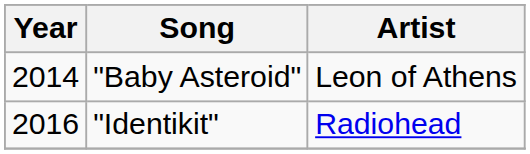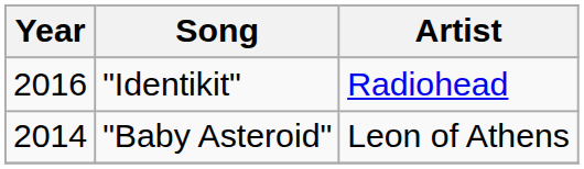 <table class="wikitable sortable">
 <tr>
 <th>Year</th>
 <th>Song</th>
 <th>Artist</th>
 </tr>
 <tr>
+<td>2016</td>
+<td>"Identikit"</td>
+<td><a href='#'>Radiohead</a></td>
+</tr>
+<tr>
 <td>2014</td>
 <td>"Baby Asteroid"</td>
 <td>Leon of Athens</td>
 </tr>
 <tr>
-<td>2016</td>
-<td>"Identikit"</td>
-<td><a href='#'>Radiohead</a></td>
-</tr>
-<tr>
 </tr>
 </table>
